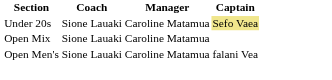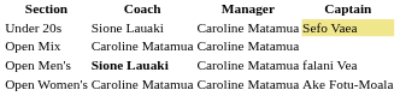 <table>
 <tr>
 <th>Section</th>
 <th>Coach</th>
 <th>Manager</th>
 <th>Captain</th>
 </tr>
 <tr>
 <td>Under 20s</td>
 <td>Sione Lauaki</td>
 <td>Caroline Matamua</td>
 <td style="background: khaki;">Sefo Vaea</td>
 </tr>
 <tr>
 <td>Open Mix</td>
-<td>Sione Lauaki</td>
+<td>Caroline Matamua</td>
 <td>Caroline Matamua</td>
 <td></td>
 </tr>
 <tr>
 <td>Open Men's</td>
-<td>Sione Lauaki</td>
+<td><strong>Sione Lauaki</strong></td>
 <td>Caroline Matamua</td>
 <td>falani Vea</td>
 </tr>
+<tr>
+<td>Open Women's</td>
+<td>Caroline Matamua</td>
+<td>Caroline Matamua</td>
+<td>Ake Fotu-Moala</td>
+</tr>
 </table>
